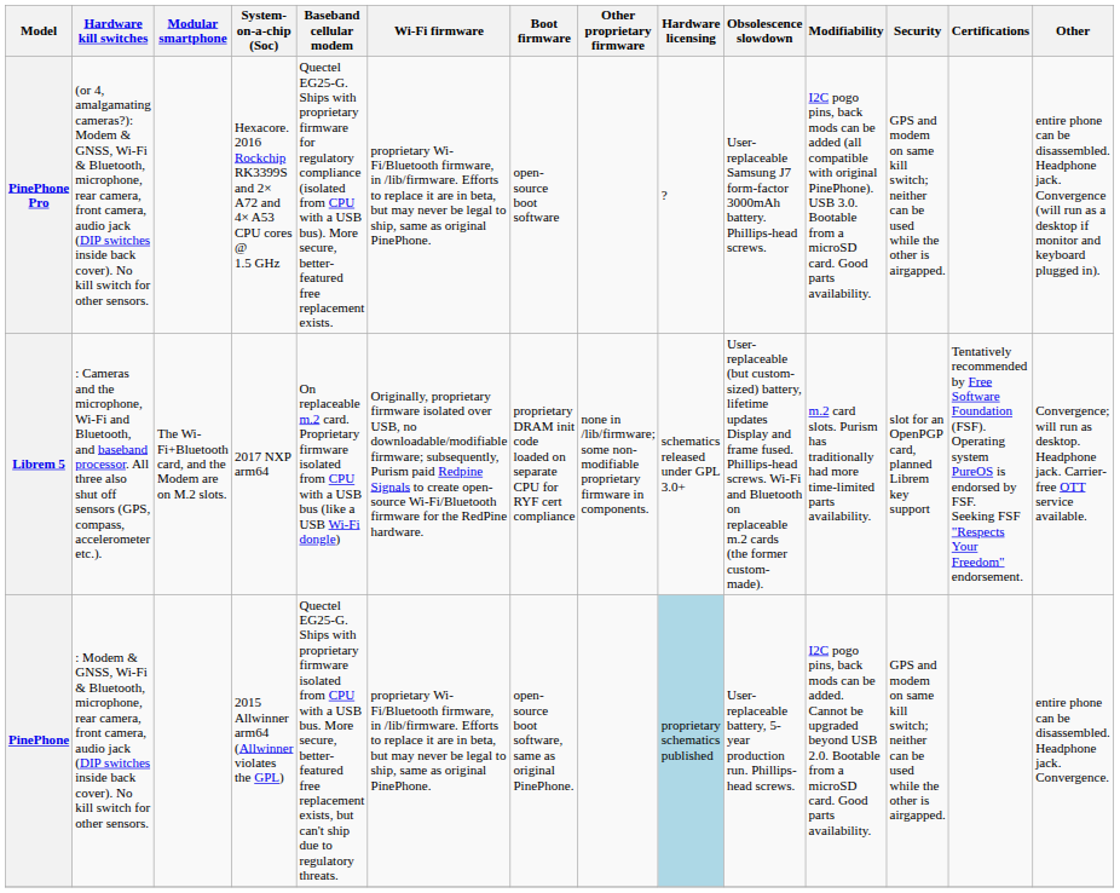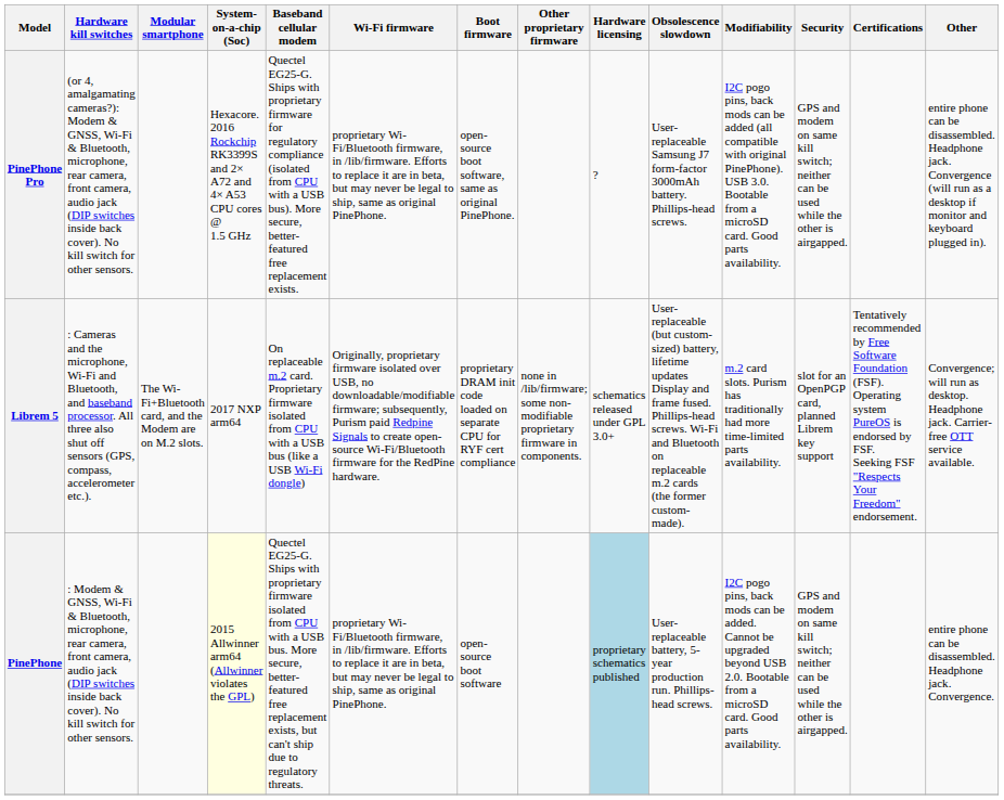 <table class="wikitable sortable" >
 <tr>
 <th>Model</th>
 <th><a href='#'>Hardware kill switches</a></th>
 <th><a href='#'>Modular smartphone</a></th>
 <th>System-on-a-chip (Soc)</th>
 <th>Baseband cellular modem</th>
 <th>Wi-Fi firmware</th>
 <th>Boot firmware</th>
 <th>Other proprietary firmware</th>
 <th>Hardware licensing</th>
 <th>Obsolescence slowdown</th>
 <th>Modifiability</th>
 <th>Security</th>
 <th>Certifications</th>
 <th>Other</th>
 </tr>
 <tr>
 <th><a href='#'>PinePhone Pro</a></th>
 <td> (or 4, amalgamating cameras?): Modem & GNSS, Wi-Fi & Bluetooth, microphone, rear camera, front camera, audio jack (<a href='#'>DIP switches</a> inside back cover). No kill switch for other sensors.</td>
 <td></td>
 <td>Hexacore. 2016 <a href='#'>Rockchip</a> RK3399S and 2× A72 and 4× A53 CPU cores @ 1.5 GHz</td>
 <td>Quectel EG25-G. Ships with proprietary firmware for regulatory compliance (isolated from <a href='#'>CPU</a> with a USB bus). More secure, better-featured free replacement exists.</td>
 <td>proprietary Wi-Fi/Bluetooth firmware, in /lib/firmware. Efforts to replace it are in beta, but may never be legal to ship, same as original PinePhone.</td>
-<td>open-source boot software</td>
+<td>open-source boot software, same as original PinePhone.</td>
 <td></td>
 <td>?</td>
 <td>User-replaceable Samsung J7 form-factor 3000mAh battery. Phillips-head screws.</td>
 <td><a href='#'>I2C</a> pogo pins, back mods can be added (all compatible with original PinePhone). USB 3.0. Bootable from a microSD card. Good parts availability.</td>
 <td>GPS and modem on same kill switch; neither can be used while the other is airgapped.</td>
 <td></td>
 <td>entire phone can be disassembled. Headphone jack. Convergence (will run as a desktop if monitor and keyboard plugged in).</td>
 </tr>
 <tr |->
 <th><a href='#'>Librem 5</a></th>
 <td>: Cameras and the microphone, Wi-Fi and Bluetooth, and <a href='#'>baseband processor</a>. All three also shut off sensors (GPS, compass, accelerometer etc.).</td>
 <td>The Wi-Fi+Bluetooth card, and the Modem are on M.2 slots.</td>
 <td>2017 NXP arm64</td>
 <td>On replaceable <a href='#'>m.2</a> card. Proprietary firmware isolated from <a href='#'>CPU</a> with a USB bus (like a USB <a href='#'>Wi-Fi</a> <a href='#'>dongle</a>)</td>
 <td>Originally, proprietary firmware isolated over USB, no downloadable/modifiable firmware; subsequently, Purism paid <a href='#'>Redpine Signals</a> to create open-source Wi-Fi/Bluetooth firmware for the RedPine hardware.</td>
 <td>proprietary DRAM init code loaded on separate CPU for RYF cert compliance</td>
 <td>none in /lib/firmware; some non-modifiable proprietary firmware in components.</td>
 <td>schematics released under GPL 3.0+</td>
 <td>User-replaceable (but custom-sized) battery, lifetime updates Display and frame fused. Phillips-head screws. Wi-Fi and Bluetooth on replaceable m.2 cards (the former custom-made).</td>
 <td><a href='#'>m.2</a> card slots. Purism has traditionally had more time-limited parts availability.</td>
 <td>slot for an OpenPGP card, planned Librem key support</td>
 <td>Tentatively recommended by <a href='#'>Free Software Foundation</a> (FSF).<br>Operating system <a href='#'>PureOS</a> is endorsed by FSF.<br>Seeking FSF  <a href='#'>"Respects Your Freedom"</a> endorsement.</td>
 <td>Convergence; will run as desktop. Headphone jack. Carrier-free <a href='#'>OTT</a> service available.</td>
 </tr>
 <tr>
 <th><a href='#'>PinePhone</a></th>
 <td>: Modem & GNSS, Wi-Fi & Bluetooth, microphone, rear camera, front camera, audio jack (<a href='#'>DIP switches</a> inside back cover). No kill switch for other sensors.</td>
 <td></td>
-<td>2015 Allwinner arm64 (<a href='#'>Allwinner</a> violates the <a href='#'>GPL</a>)</td>
+<td style="background: lightyellow;">2015 Allwinner arm64 (<a href='#'>Allwinner</a> violates the <a href='#'>GPL</a>)</td>
 <td>Quectel EG25-G. Ships with proprietary firmware isolated from <a href='#'>CPU</a> with a USB bus. More secure, better-featured free replacement exists, but can't ship due to regulatory threats.</td>
 <td>proprietary Wi-Fi/Bluetooth firmware, in /lib/firmware. Efforts to replace it are in beta, but may never be legal to ship, same as original PinePhone.</td>
-<td>open-source boot software, same as original PinePhone.</td>
+<td>open-source boot software</td>
 <td></td>
 <td style="background: lightblue;">proprietary schematics published</td>
 <td>User-replaceable battery, 5-year production run. Phillips-head screws.</td>
 <td><a href='#'>I2C</a> pogo pins, back mods can be added. Cannot be upgraded beyond USB 2.0. Bootable from a microSD card. Good parts availability.</td>
 <td>GPS and modem on same kill switch; neither can be used while the other is airgapped.</td>
 <td></td>
 <td>entire phone can be disassembled. Headphone jack. Convergence.</td>
 </tr>
 <tr>
 </tr>
 </table>
